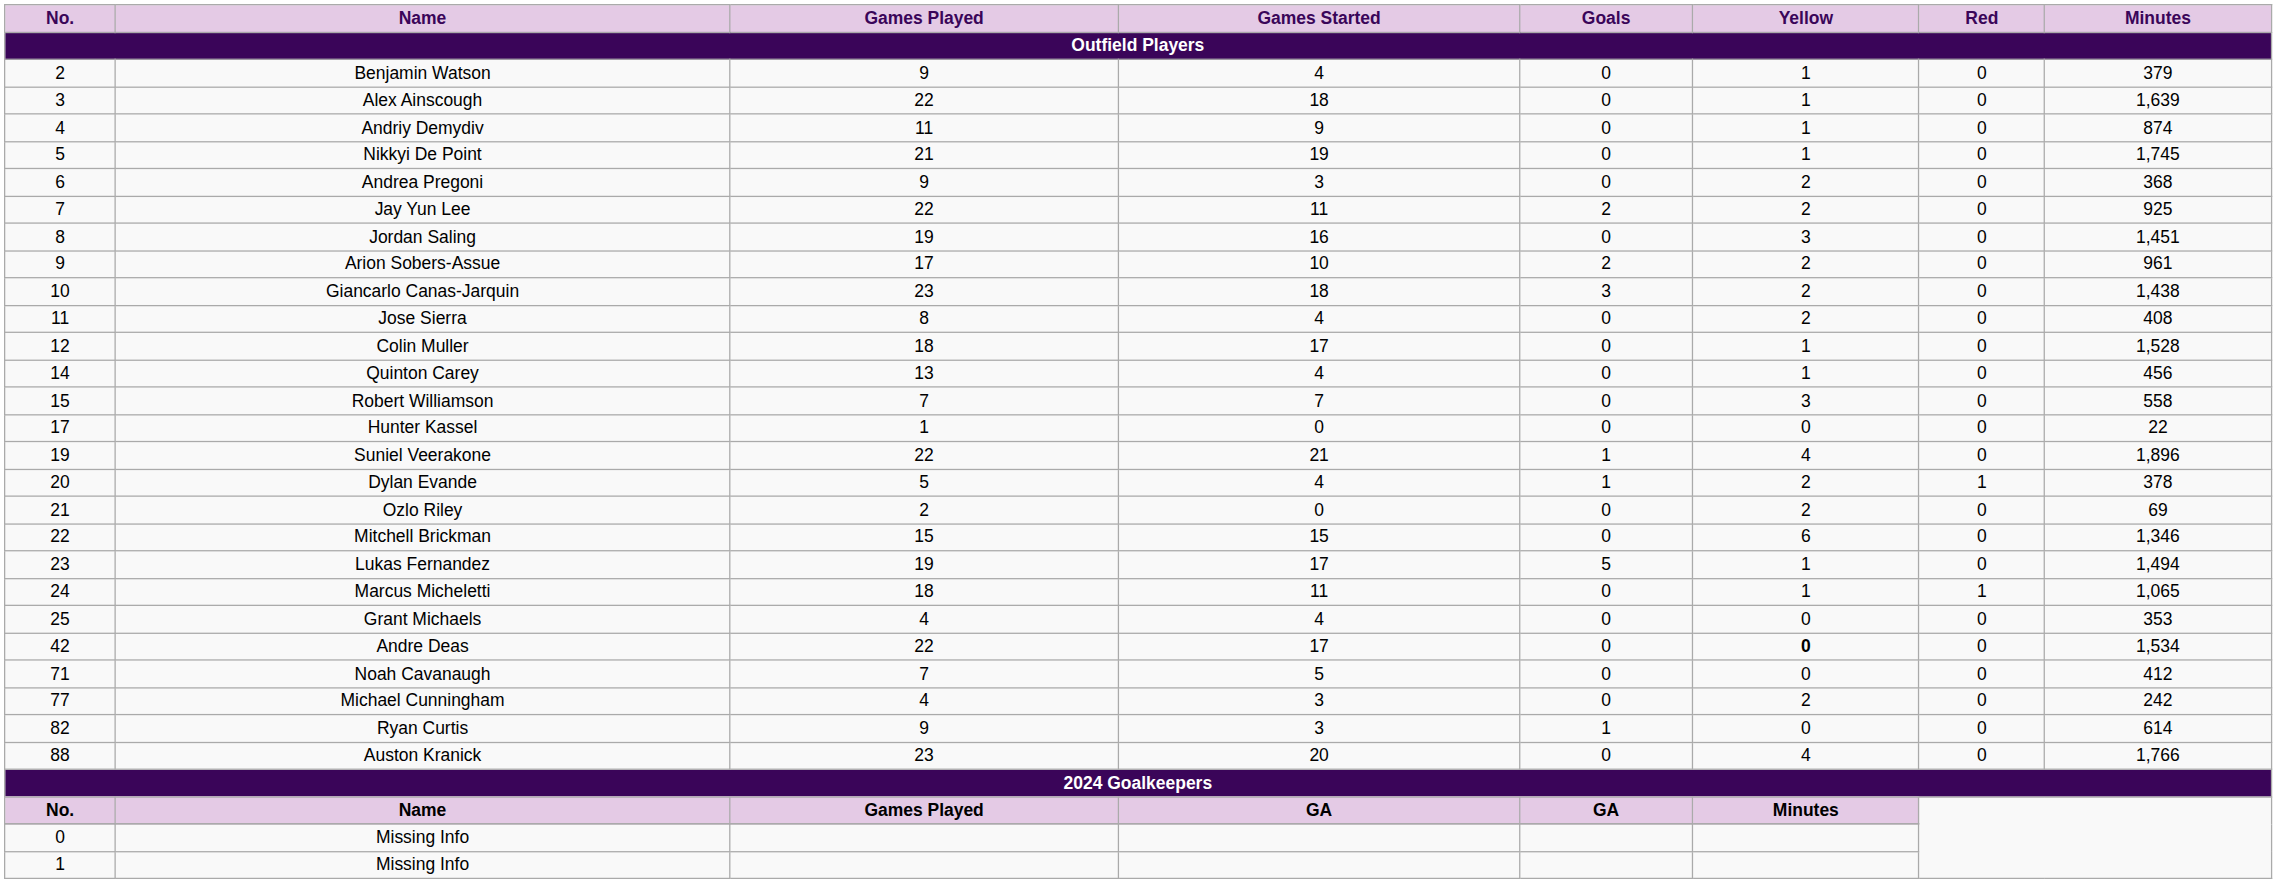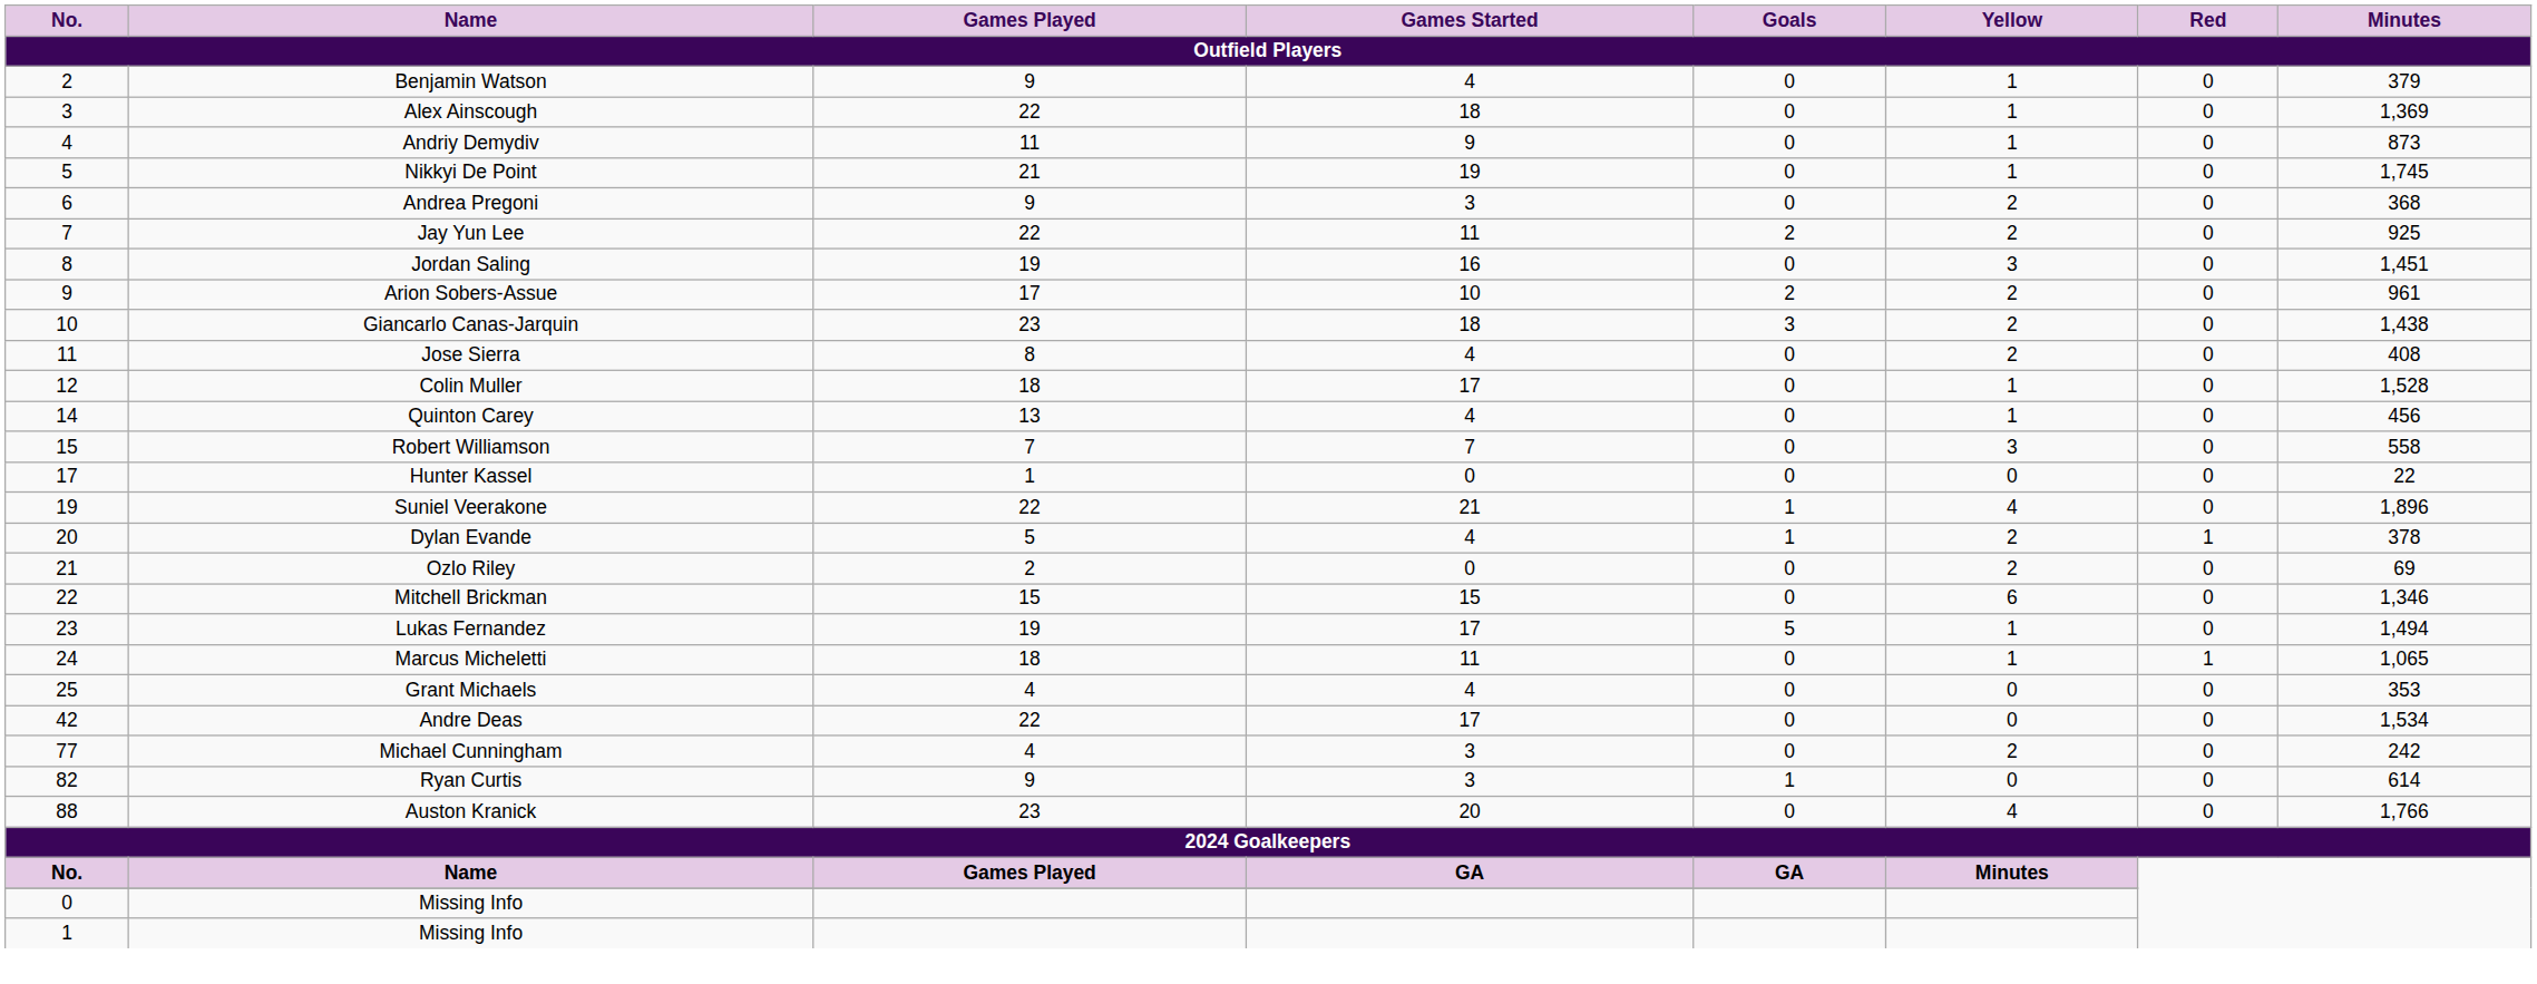 <table class="wikitable" style="text-align:center; font-size:86%; width:90%;">
 <tr>
 <th style="background:#E4CAE5; color:#3A0559; text-align:center;">No.</th>
 <th style="background:#E4CAE5; color:#3A0559; text-align:center;">Name</th>
 <th style="background:#E4CAE5; color:#3A0559; text-align:center;">Games Played</th>
 <th style="background:#E4CAE5; color:#3A0559; text-align:center;">Games Started</th>
 <th style="background:#E4CAE5; color:#3A0559; text-align:center;">Goals</th>
 <th style="background:#E4CAE5; color:#3A0559; text-align:center;">Yellow</th>
 <th style="background:#E4CAE5; color:#3A0559; text-align:center;">Red</th>
 <th style="background:#E4CAE5; color:#3A0559; text-align:center;">Minutes</th>
 </tr>
 <tr>
 <th colspan="8" style="background:#3A0559; color:white; text-align:center"><strong>Outfield Players</strong></th>
 </tr>
 <tr>
 <td>2</td>
 <td>Benjamin Watson</td>
 <td>9</td>
 <td>4</td>
 <td>0</td>
 <td>1</td>
 <td>0</td>
 <td>379</td>
 </tr>
 <tr>
 <td>3</td>
 <td>Alex Ainscough</td>
 <td>22</td>
 <td>18</td>
 <td>0</td>
 <td>1</td>
 <td>0</td>
-<td>1,639</td>
+<td>1,369</td>
 </tr>
 <tr>
 <td>4</td>
 <td>Andriy Demydiv</td>
 <td>11</td>
 <td>9</td>
 <td>0</td>
 <td>1</td>
 <td>0</td>
-<td>874</td>
+<td>873</td>
 </tr>
 <tr>
 <td>5</td>
 <td>Nikkyi De Point</td>
 <td>21</td>
 <td>19</td>
 <td>0</td>
 <td>1</td>
 <td>0</td>
 <td>1,745</td>
 </tr>
 <tr>
 <td>6</td>
 <td>Andrea Pregoni</td>
 <td>9</td>
 <td>3</td>
 <td>0</td>
 <td>2</td>
 <td>0</td>
 <td>368</td>
 </tr>
 <tr>
 <td>7</td>
 <td>Jay Yun Lee</td>
 <td>22</td>
 <td>11</td>
 <td>2</td>
 <td>2</td>
 <td>0</td>
 <td>925</td>
 </tr>
 <tr>
 <td>8</td>
 <td>Jordan Saling</td>
 <td>19</td>
 <td>16</td>
 <td>0</td>
 <td>3</td>
 <td>0</td>
 <td>1,451</td>
 </tr>
 <tr>
 <td>9</td>
 <td>Arion Sobers-Assue</td>
 <td>17</td>
 <td>10</td>
 <td>2</td>
 <td>2</td>
 <td>0</td>
 <td>961</td>
 </tr>
 <tr>
 <td>10</td>
 <td>Giancarlo Canas-Jarquin</td>
 <td>23</td>
 <td>18</td>
 <td>3</td>
 <td>2</td>
 <td>0</td>
 <td>1,438</td>
 </tr>
 <tr>
 <td>11</td>
 <td>Jose Sierra</td>
 <td>8</td>
 <td>4</td>
 <td>0</td>
 <td>2</td>
 <td>0</td>
 <td>408</td>
 </tr>
 <tr>
 <td>12</td>
 <td>Colin Muller</td>
 <td>18</td>
 <td>17</td>
 <td>0</td>
 <td>1</td>
 <td>0</td>
 <td>1,528</td>
 </tr>
 <tr>
 <td>14</td>
 <td>Quinton Carey</td>
 <td>13</td>
 <td>4</td>
 <td>0</td>
 <td>1</td>
 <td>0</td>
 <td>456</td>
 </tr>
 <tr>
 <td>15</td>
 <td>Robert Williamson</td>
 <td>7</td>
 <td>7</td>
 <td>0</td>
 <td>3</td>
 <td>0</td>
 <td>558</td>
 </tr>
 <tr>
 <td>17</td>
 <td>Hunter Kassel</td>
 <td>1</td>
 <td>0</td>
 <td>0</td>
 <td>0</td>
 <td>0</td>
 <td>22</td>
 </tr>
 <tr>
 <td>19</td>
 <td>Suniel Veerakone</td>
 <td>22</td>
 <td>21</td>
 <td>1</td>
 <td>4</td>
 <td>0</td>
 <td>1,896</td>
 </tr>
 <tr>
 <td>20</td>
 <td>Dylan Evande</td>
 <td>5</td>
 <td>4</td>
 <td>1</td>
 <td>2</td>
 <td>1</td>
 <td>378</td>
 </tr>
 <tr>
 <td>21</td>
 <td>Ozlo Riley</td>
 <td>2</td>
 <td>0</td>
 <td>0</td>
 <td>2</td>
 <td>0</td>
 <td>69</td>
 </tr>
 <tr>
 <td>22</td>
 <td>Mitchell Brickman</td>
 <td>15</td>
 <td>15</td>
 <td>0</td>
 <td>6</td>
 <td>0</td>
 <td>1,346</td>
 </tr>
 <tr>
 <td>23</td>
 <td>Lukas Fernandez</td>
 <td>19</td>
 <td>17</td>
 <td>5</td>
 <td>1</td>
 <td>0</td>
 <td>1,494</td>
 </tr>
 <tr>
 <td>24</td>
 <td>Marcus Micheletti</td>
 <td>18</td>
 <td>11</td>
 <td>0</td>
 <td>1</td>
 <td>1</td>
 <td>1,065</td>
 </tr>
 <tr>
 <td>25</td>
 <td>Grant Michaels</td>
 <td>4</td>
 <td>4</td>
 <td>0</td>
 <td>0</td>
 <td>0</td>
 <td>353</td>
 </tr>
 <tr>
 <td>42</td>
 <td>Andre Deas</td>
 <td>22</td>
 <td>17</td>
 <td>0</td>
-<td><strong>0</strong></td>
+<td>0</td>
 <td>0</td>
 <td>1,534</td>
-</tr>
-<tr>
-<td>71</td>
-<td>Noah Cavanaugh</td>
-<td>7</td>
-<td>5</td>
-<td>0</td>
-<td>0</td>
-<td>0</td>
-<td>412</td>
 </tr>
 <tr>
 <td>77</td>
 <td>Michael Cunningham</td>
 <td>4</td>
 <td>3</td>
 <td>0</td>
 <td>2</td>
 <td>0</td>
 <td>242</td>
 </tr>
 <tr>
 <td>82</td>
 <td>Ryan Curtis</td>
 <td>9</td>
 <td>3</td>
 <td>1</td>
 <td>0</td>
 <td>0</td>
 <td>614</td>
 </tr>
 <tr>
 <td>88</td>
 <td>Auston Kranick</td>
 <td>23</td>
 <td>20</td>
 <td>0</td>
 <td>4</td>
 <td>0</td>
 <td>1,766</td>
 </tr>
 <tr>
 <th colspan="8" style="background:#3A0559; color:white; text-align:center">2024 Goalkeepers</th>
 </tr>
 <tr>
 <th style="background:#E4CAE5; color:black; text-align:center;">No.</th>
 <th style="background:#E4CAE5; color:black; text-align:center;">Name</th>
 <th style="background:#E4CAE5; color:black; text-align:center;">Games Played</th>
 <th style="background:#E4CAE5; color:black; text-align:center;">GA</th>
 <th style="background:#E4CAE5; color:black; text-align:center;">GA</th>
 <th style="background:#E4CAE5; color:black; text-align:center;">Minutes</th>
 </tr>
 <tr>
 </tr>
 <tr>
 <td>0</td>
 <td>Missing Info</td>
 <td></td>
 <td></td>
 <td></td>
 <td></td>
 </tr>
 <tr>
 <td>1</td>
 <td>Missing Info</td>
 <td></td>
 <td></td>
 <td></td>
 <td></td>
 </tr>
 </table>
